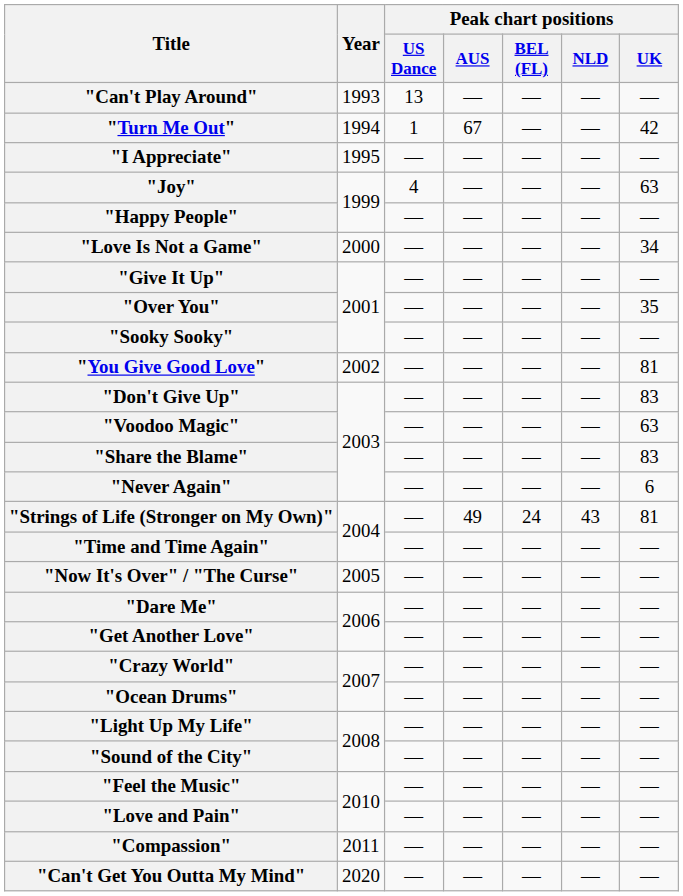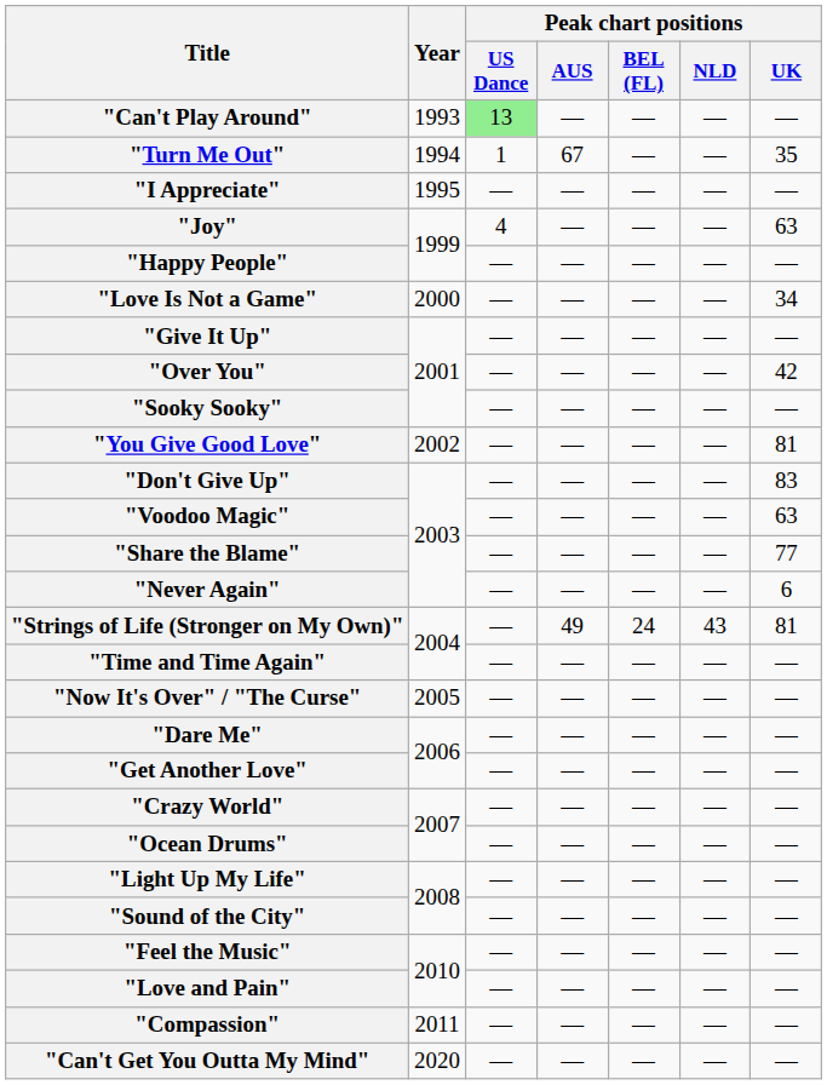 <table class="wikitable plainrowheaders" style="text-align:center;">
 <tr>
 <th scope="col" rowspan="2">Title</th>
 <th scope="col" rowspan="2">Year</th>
 <th scope="col" colspan="5">Peak chart positions</th>
 </tr>
 <tr>
 <th scope="col" style="width:3em;font-size:90%;"><a href='#'>US<br>Dance</a></th>
 <th scope="col" style="width:3em;font-size:90%;"><a href='#'>AUS</a><br></th>
 <th scope="col" style="width:3em;font-size:90%;"><a href='#'>BEL<br>(FL)</a><br></th>
 <th scope="col" style="width:3em;font-size:90%;"><a href='#'>NLD</a><br></th>
 <th scope="col" style="width:3em;font-size:90%;"><a href='#'>UK</a><br></th>
 </tr>
 <tr>
 <th scope="row">"Can't Play Around"</th>
 <td>1993</td>
-<td>13</td>
+<td style="background: lightgreen;">13</td>
 <td>—</td>
 <td>—</td>
 <td>—</td>
 <td>—</td>
 </tr>
 <tr>
 <th scope="row">"<a href='#'>Turn Me Out</a>"<br></th>
 <td>1994</td>
 <td>1</td>
 <td>67</td>
 <td>—</td>
 <td>—</td>
-<td>42</td>
+<td>35</td>
 </tr>
 <tr>
 <th scope="row">"I Appreciate"</th>
 <td>1995</td>
 <td>—</td>
 <td>—</td>
 <td>—</td>
 <td>—</td>
 <td>—</td>
 </tr>
 <tr>
 <th scope="row">"Joy"</th>
 <td rowspan="2">1999</td>
 <td>4</td>
 <td>—</td>
 <td>—</td>
 <td>—</td>
 <td>63</td>
 </tr>
 <tr>
 <th scope="row">"Happy People"</th>
 <td>—</td>
 <td>—</td>
 <td>—</td>
 <td>—</td>
 <td>—</td>
 </tr>
 <tr>
 <th scope="row">"Love Is Not a Game"<br></th>
 <td>2000</td>
 <td>—</td>
 <td>—</td>
 <td>—</td>
 <td>—</td>
 <td>34</td>
 </tr>
 <tr>
 <th scope="row">"Give It Up"<br></th>
 <td rowspan="3">2001</td>
 <td>—</td>
 <td>—</td>
 <td>—</td>
 <td>—</td>
 <td>—</td>
 </tr>
 <tr>
 <th scope="row">"Over You"<br></th>
 <td>—</td>
 <td>—</td>
 <td>—</td>
 <td>—</td>
-<td>35</td>
+<td>42</td>
 </tr>
 <tr>
 <th scope="row">"Sooky Sooky"</th>
 <td>—</td>
 <td>—</td>
 <td>—</td>
 <td>—</td>
 <td>—</td>
 </tr>
 <tr>
 <th scope="row">"<a href='#'>You Give Good Love</a>"</th>
 <td>2002</td>
 <td>—</td>
 <td>—</td>
 <td>—</td>
 <td>—</td>
 <td>81</td>
 </tr>
 <tr>
 <th scope="row">"Don't Give Up"</th>
 <td rowspan="4">2003</td>
 <td>—</td>
 <td>—</td>
 <td>—</td>
 <td>—</td>
 <td>83</td>
 </tr>
 <tr>
 <th scope="row">"Voodoo Magic"<br></th>
 <td>—</td>
 <td>—</td>
 <td>—</td>
 <td>—</td>
 <td>63</td>
 </tr>
 <tr>
 <th scope="row">"Share the Blame"<br></th>
 <td>—</td>
 <td>—</td>
 <td>—</td>
 <td>—</td>
-<td>83</td>
+<td>77</td>
 </tr>
 <tr>
 <th scope="row">"Never Again"</th>
 <td>—</td>
 <td>—</td>
 <td>—</td>
 <td>—</td>
 <td>6</td>
 </tr>
 <tr>
 <th scope="row">"Strings of Life (Stronger on My Own)"<br></th>
 <td rowspan="2">2004</td>
 <td>—</td>
 <td>49</td>
 <td>24</td>
 <td>43</td>
 <td>81</td>
 </tr>
 <tr>
 <th scope="row">"Time and Time Again"<br></th>
 <td>—</td>
 <td>—</td>
 <td>—</td>
 <td>—</td>
 <td>—</td>
 </tr>
 <tr>
 <th scope="row">"Now It's Over" / "The Curse" </th>
 <td>2005</td>
 <td>—</td>
 <td>—</td>
 <td>—</td>
 <td>—</td>
 <td>—</td>
 </tr>
 <tr>
 <th scope="row">"Dare Me"</th>
 <td rowspan="2">2006</td>
 <td>—</td>
 <td>—</td>
 <td>—</td>
 <td>—</td>
 <td>—</td>
 </tr>
 <tr>
 <th scope="row">"Get Another Love"</th>
 <td>—</td>
 <td>—</td>
 <td>—</td>
 <td>—</td>
 <td>—</td>
 </tr>
 <tr>
 <th scope="row">"Crazy World"</th>
 <td rowspan="2">2007</td>
 <td>—</td>
 <td>—</td>
 <td>—</td>
 <td>—</td>
 <td>—</td>
 </tr>
 <tr>
 <th scope="row">"Ocean Drums"<br></th>
 <td>—</td>
 <td>—</td>
 <td>—</td>
 <td>—</td>
 <td>—</td>
 </tr>
 <tr>
 <th scope="row">"Light Up My Life" </th>
 <td rowspan="2">2008</td>
 <td>—</td>
 <td>—</td>
 <td>—</td>
 <td>—</td>
 <td>—</td>
 </tr>
 <tr>
 <th scope="row">"Sound of the City" </th>
 <td>—</td>
 <td>—</td>
 <td>—</td>
 <td>—</td>
 <td>—</td>
 </tr>
 <tr>
 <th scope="row">"Feel the Music"</th>
 <td rowspan="2">2010</td>
 <td>—</td>
 <td>—</td>
 <td>—</td>
 <td>—</td>
 <td>—</td>
 </tr>
 <tr>
 <th scope="row">"Love and Pain"</th>
 <td>—</td>
 <td>—</td>
 <td>—</td>
 <td>—</td>
 <td>—</td>
 </tr>
 <tr>
 <th scope="row">"Compassion" </th>
 <td>2011</td>
 <td>—</td>
 <td>—</td>
 <td>—</td>
 <td>—</td>
 <td>—</td>
 </tr>
 <tr>
 <th scope="row">"Can't Get You Outta My Mind" </th>
 <td>2020</td>
 <td>—</td>
 <td>—</td>
 <td>—</td>
 <td>—</td>
 <td>—</td>
 </tr>
 </table>
